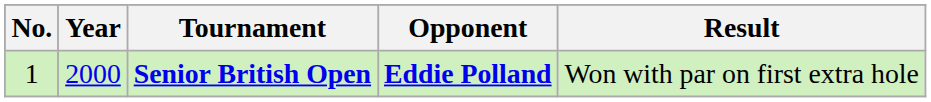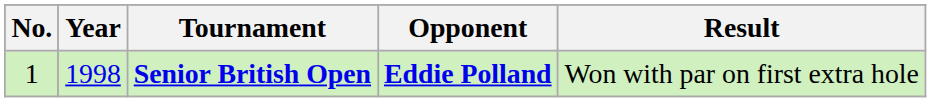 <table class="wikitable" style="font-size:95%;">
 <tr>
 <th>No.</th>
 <th>Year</th>
 <th>Tournament</th>
 <th>Opponent</th>
 <th>Result</th>
 </tr>
 <tr style="background:#D0F0C0;">
 <td align=center>1</td>
-<td><a href='#'>2000</a></td>
+<td><a href='#'>1998</a></td>
 <td><strong><a href='#'>Senior British Open</a></strong></td>
 <td><strong> <a href='#'>Eddie Polland</a></strong></td>
 <td>Won with par on first extra hole</td>
 </tr>
 </table>
